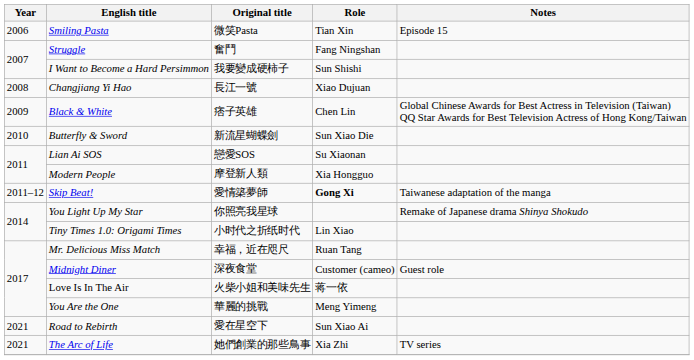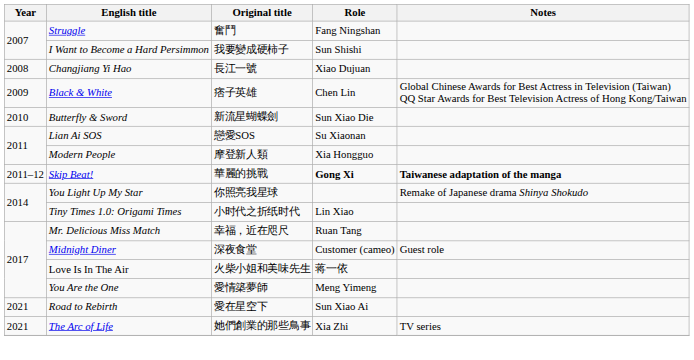 <table class="wikitable sortable">
 <tr>
 <th>Year</th>
 <th>English title</th>
 <th>Original title</th>
 <th>Role</th>
 <th class="unsortable">Notes</th>
-</tr>
-<tr>
-<td>2006</td>
-<td><em><a href='#'>Smiling Pasta</a></em></td>
-<td>微笑Pasta</td>
-<td>Tian Xin</td>
-<td>Episode 15</td>
 </tr>
 <tr>
 <td rowspan=2>2007</td>
 <td><em><a href='#'>Struggle</a></em></td>
 <td>奮鬥</td>
 <td>Fang Ningshan</td>
 <td></td>
 </tr>
 <tr>
 <td><em>I Want to Become a Hard Persimmon</em></td>
 <td>我要變成硬柿子</td>
 <td>Sun Shishi</td>
 <td></td>
 </tr>
 <tr>
 <td>2008</td>
 <td><em>Changjiang Yi Hao</em></td>
 <td>長江一號</td>
 <td>Xiao Dujuan</td>
 <td></td>
 </tr>
 <tr>
 <td>2009</td>
 <td><em><a href='#'>Black & White</a></em></td>
 <td>痞子英雄</td>
 <td>Chen Lin</td>
 <td>Global Chinese Awards for Best Actress in Television (Taiwan)<br>QQ Star Awards for Best Television Actress of Hong Kong/Taiwan</td>
 </tr>
 <tr>
 <td>2010</td>
 <td><em>Butterfly & Sword</em></td>
 <td>新流星蝴蝶劍</td>
 <td>Sun Xiao Die</td>
 <td></td>
 </tr>
 <tr>
 <td rowspan=2>2011</td>
 <td><em>Lian Ai SOS</em></td>
 <td>戀愛SOS</td>
 <td>Su Xiaonan</td>
 <td></td>
 </tr>
 <tr>
 <td><em>Modern People</em></td>
 <td>摩登新人類</td>
 <td>Xia Hongguo</td>
 <td></td>
 </tr>
 <tr>
 <td>2011–12</td>
 <td><em><a href='#'>Skip Beat!</a></em></td>
-<td>愛情築夢師</td>
+<td>華麗的挑戰</td>
 <td><strong>Gong Xi</strong></td>
-<td>Taiwanese adaptation of the manga</td>
+<td><strong>Taiwanese adaptation of the manga</strong></td>
 </tr>
 <tr>
 <td rowspan=2>2014</td>
 <td><em>You Light Up My Star</em></td>
 <td>你照亮我星球</td>
 <td></td>
 <td>Remake of Japanese drama <em>Shinya Shokudo</em></td>
 </tr>
 <tr>
 <td><em>Tiny Times 1.0: Origami Times</em></td>
 <td>小时代之折纸时代</td>
 <td>Lin Xiao</td>
 <td></td>
 </tr>
 <tr>
 <td rowspan="4">2017</td>
 <td><em>Mr. Delicious Miss Match</em></td>
 <td>幸福，近在咫尺</td>
 <td>Ruan Tang</td>
 <td></td>
 </tr>
 <tr>
 <td><em><a href='#'>Midnight Diner</a></em></td>
 <td>深夜食堂</td>
 <td>Customer (cameo)</td>
 <td>Guest role</td>
 </tr>
 <tr>
 <td>Love Is In The Air</td>
 <td>火柴小姐和美味先生</td>
 <td>蒋一依</td>
 <td></td>
 </tr>
 <tr>
 <td><em>You Are the One</em></td>
-<td>華麗的挑戰</td>
+<td>愛情築夢師</td>
 <td>Meng Yimeng</td>
 <td></td>
 </tr>
 <tr>
 <td>2021</td>
 <td><em>Road to Rebirth</em></td>
 <td>愛在星空下</td>
 <td>Sun Xiao Ai</td>
 <td></td>
 </tr>
 <tr>
 <td>2021</td>
 <td><em><a href='#'>The Arc of Life</a></em></td>
 <td>她們創業的那些鳥事</td>
 <td>Xia Zhi</td>
 <td>TV series</td>
 </tr>
 <tr>
 </tr>
 </table>
